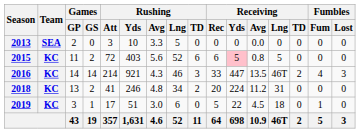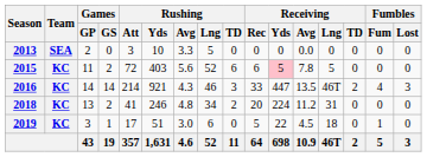 <table class="wikitable" style="text-align:center;">
 <tr>
 <th rowspan="2">Season</th>
 <th rowspan="2">Team</th>
 <th colspan="2">Games</th>
 <th colspan="5">Rushing</th>
 <th colspan="5">Receiving</th>
 <th colspan="2">Fumbles</th>
 </tr>
 <tr>
 <th>GP</th>
 <th>GS</th>
 <th>Att</th>
 <th>Yds</th>
 <th>Avg</th>
 <th>Lng</th>
 <th>TD</th>
 <th>Rec</th>
 <th>Yds</th>
 <th>Avg</th>
 <th>Lng</th>
 <th>TD</th>
 <th>Fum</th>
 <th>Lost</th>
 </tr>
 <tr>
 <th><a href='#'>2013</a></th>
 <th><a href='#'>SEA</a></th>
 <td>2</td>
 <td>0</td>
 <td>3</td>
 <td>10</td>
 <td>3.3</td>
 <td>5</td>
 <td>0</td>
 <td>0</td>
 <td>0</td>
 <td>0.0</td>
 <td>0</td>
 <td>0</td>
 <td>0</td>
 <td>0</td>
 </tr>
 <tr>
 <th><a href='#'>2015</a></th>
 <th><a href='#'>KC</a></th>
 <td>11</td>
 <td>2</td>
 <td>72</td>
 <td>403</td>
 <td>5.6</td>
 <td>52</td>
 <td>6</td>
 <td>6</td>
 <td style="background: pink;">5</td>
-<td>0.8</td>
+<td>7.8</td>
 <td>5</td>
 <td>0</td>
 <td>0</td>
 <td>0</td>
 </tr>
 <tr>
 <th><a href='#'>2016</a></th>
 <th><a href='#'>KC</a></th>
 <td>14</td>
 <td>14</td>
 <td>214</td>
 <td>921</td>
 <td>4.3</td>
 <td>46</td>
 <td>3</td>
 <td>33</td>
 <td>447</td>
 <td>13.5</td>
 <td>46T</td>
 <td>2</td>
 <td>4</td>
 <td>3</td>
 </tr>
 <tr>
 <th><a href='#'>2018</a></th>
 <th><a href='#'>KC</a></th>
 <td>13</td>
 <td>2</td>
 <td>41</td>
 <td>246</td>
 <td>4.8</td>
 <td>34</td>
 <td>2</td>
 <td>20</td>
 <td>224</td>
 <td>11.2</td>
 <td>31</td>
 <td>0</td>
 <td>0</td>
 <td>0</td>
 </tr>
 <tr>
 <th><a href='#'>2019</a></th>
 <th><a href='#'>KC</a></th>
 <td>3</td>
 <td>1</td>
 <td>17</td>
 <td>51</td>
 <td>3.0</td>
 <td>6</td>
 <td>0</td>
 <td>5</td>
 <td>22</td>
 <td>4.5</td>
 <td>18</td>
 <td>0</td>
 <td>1</td>
 <td>0</td>
 </tr>
 <tr>
 <th colspan="2"></th>
 <th>43</th>
 <th>19</th>
 <th>357</th>
 <th>1,631</th>
 <th>4.6</th>
 <th>52</th>
 <th>11</th>
 <th>64</th>
 <th>698</th>
 <th>10.9</th>
 <th>46T</th>
 <th>2</th>
 <th>5</th>
 <th>3</th>
 </tr>
 </table>
